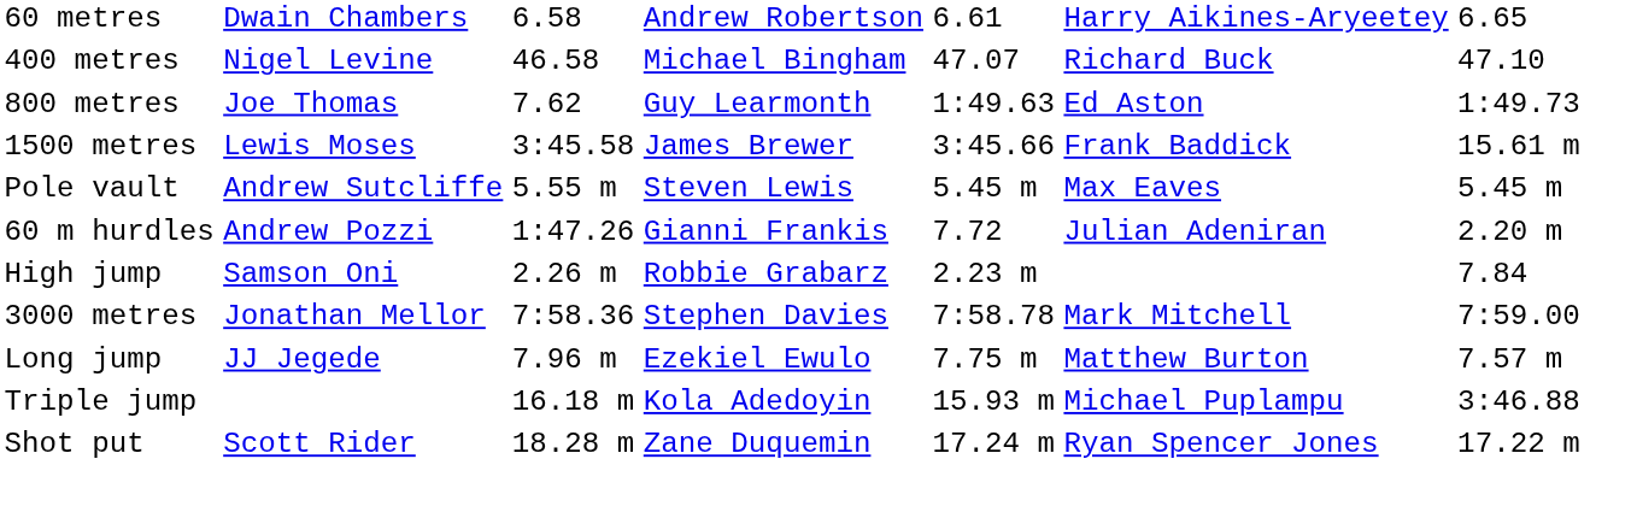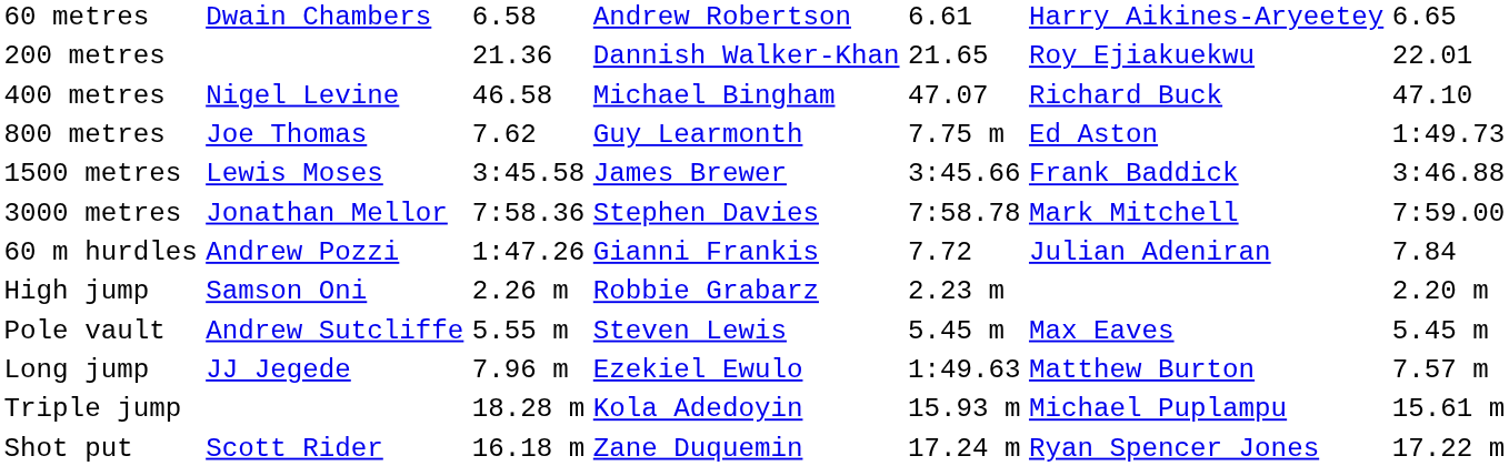 <table>
 <tr>
 <td>60 metres</td>
 <td><a href='#'>Dwain Chambers</a></td>
 <td>6.58</td>
 <td><a href='#'>Andrew Robertson</a></td>
 <td>6.61</td>
 <td><a href='#'>Harry Aikines-Aryeetey</a></td>
 <td>6.65</td>
+</tr>
+<tr>
+<td>200 metres</td>
+<td></td>
+<td>21.36</td>
+<td><a href='#'>Dannish Walker-Khan</a></td>
+<td>21.65</td>
+<td><a href='#'>Roy Ejiakuekwu</a></td>
+<td>22.01</td>
 </tr>
 <tr>
 <td>400 metres</td>
 <td><a href='#'>Nigel Levine</a></td>
 <td>46.58</td>
 <td><a href='#'>Michael Bingham</a></td>
 <td>47.07</td>
 <td><a href='#'>Richard Buck</a></td>
 <td>47.10</td>
 </tr>
 <tr>
 <td>800 metres</td>
 <td><a href='#'>Joe Thomas</a></td>
 <td>7.62</td>
 <td><a href='#'>Guy Learmonth</a></td>
-<td>1:49.63</td>
+<td>7.75 m</td>
 <td><a href='#'>Ed Aston</a></td>
 <td>1:49.73</td>
 </tr>
 <tr>
 <td>1500 metres</td>
 <td><a href='#'>Lewis Moses</a></td>
 <td>3:45.58</td>
 <td><a href='#'>James Brewer</a></td>
 <td>3:45.66</td>
 <td><a href='#'>Frank Baddick</a></td>
-<td>15.61 m</td>
+<td>3:46.88</td>
+</tr>
+<tr>
+<td>3000 metres</td>
+<td><a href='#'>Jonathan Mellor</a></td>
+<td>7:58.36</td>
+<td><a href='#'>Stephen Davies</a></td>
+<td>7:58.78</td>
+<td><a href='#'>Mark Mitchell</a></td>
+<td>7:59.00</td>
+</tr>
+<tr>
+<td>60 m hurdles</td>
+<td><a href='#'>Andrew Pozzi</a></td>
+<td>1:47.26</td>
+<td><a href='#'>Gianni Frankis</a></td>
+<td>7.72</td>
+<td><a href='#'>Julian Adeniran</a></td>
+<td>7.84</td>
+</tr>
+<tr>
+<td>High jump</td>
+<td><a href='#'>Samson Oni</a></td>
+<td>2.26 m</td>
+<td><a href='#'>Robbie Grabarz</a></td>
+<td>2.23 m</td>
+<td></td>
+<td>2.20 m</td>
 </tr>
 <tr>
 <td>Pole vault</td>
 <td><a href='#'>Andrew Sutcliffe</a></td>
 <td>5.55 m</td>
 <td><a href='#'>Steven Lewis</a></td>
 <td>5.45 m</td>
 <td><a href='#'>Max Eaves</a></td>
 <td>5.45 m</td>
 </tr>
 <tr>
-<td>60 m hurdles</td>
-<td><a href='#'>Andrew Pozzi</a></td>
-<td>1:47.26</td>
-<td><a href='#'>Gianni Frankis</a></td>
-<td>7.72</td>
-<td><a href='#'>Julian Adeniran</a></td>
-<td>2.20 m</td>
-</tr>
-<tr>
-<td>High jump</td>
-<td><a href='#'>Samson Oni</a></td>
-<td>2.26 m</td>
-<td><a href='#'>Robbie Grabarz</a></td>
-<td>2.23 m</td>
-<td></td>
-<td>7.84</td>
-</tr>
-<tr>
-<td>3000 metres</td>
-<td><a href='#'>Jonathan Mellor</a></td>
-<td>7:58.36</td>
-<td><a href='#'>Stephen Davies</a></td>
-<td>7:58.78</td>
-<td><a href='#'>Mark Mitchell</a></td>
-<td>7:59.00</td>
-</tr>
-<tr>
 <td>Long jump</td>
 <td><a href='#'>JJ Jegede</a></td>
 <td>7.96 m</td>
 <td><a href='#'>Ezekiel Ewulo</a></td>
-<td>7.75 m</td>
+<td>1:49.63</td>
 <td><a href='#'>Matthew Burton</a></td>
 <td>7.57 m</td>
 </tr>
 <tr>
 <td>Triple jump</td>
 <td></td>
-<td>16.18 m</td>
+<td>18.28 m</td>
 <td><a href='#'>Kola Adedoyin</a></td>
 <td>15.93 m</td>
 <td><a href='#'>Michael Puplampu</a></td>
-<td>3:46.88</td>
+<td>15.61 m</td>
 </tr>
 <tr>
 <td>Shot put</td>
 <td><a href='#'>Scott Rider</a></td>
-<td>18.28 m</td>
+<td>16.18 m</td>
 <td><a href='#'>Zane Duquemin</a></td>
 <td>17.24 m</td>
 <td><a href='#'>Ryan Spencer Jones</a></td>
 <td>17.22 m</td>
 </tr>
 </table>
